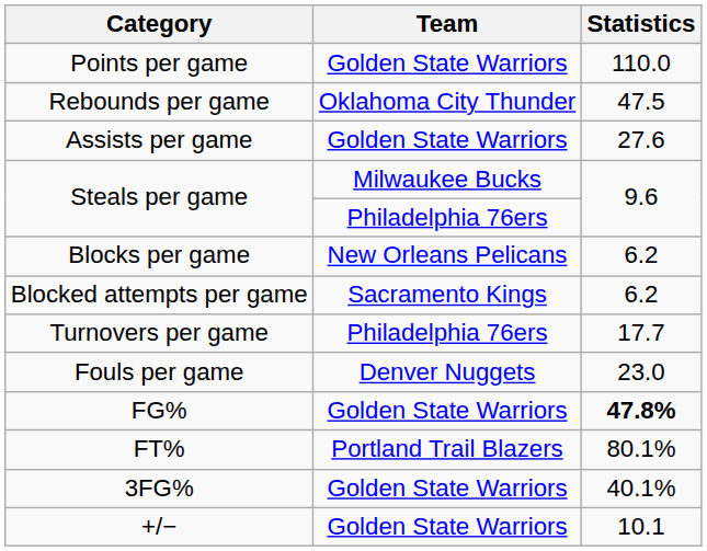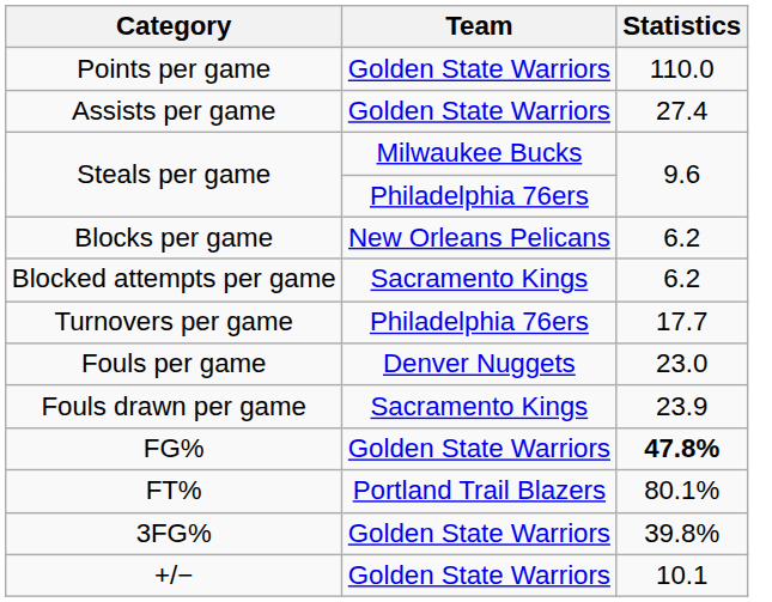 <table class="wikitable" style="text-align:center">
 <tr>
 <th>Category</th>
 <th>Team</th>
 <th>Statistics</th>
 </tr>
 <tr>
 <td>Points per game</td>
 <td><a href='#'>Golden State Warriors</a></td>
 <td>110.0</td>
 </tr>
 <tr>
-<td>Rebounds per game</td>
-<td><a href='#'>Oklahoma City Thunder</a></td>
-<td>47.5</td>
-</tr>
-<tr>
 <td>Assists per game</td>
 <td><a href='#'>Golden State Warriors</a></td>
-<td>27.6</td>
+<td>27.4</td>
 </tr>
 <tr>
 <td rowspan=2>Steals per game</td>
 <td><a href='#'>Milwaukee Bucks</a></td>
 <td rowspan=2>9.6</td>
 </tr>
 <tr>
 <td><a href='#'>Philadelphia 76ers</a></td>
 </tr>
 <tr>
 <td>Blocks per game</td>
 <td><a href='#'>New Orleans Pelicans</a></td>
 <td>6.2</td>
 </tr>
 <tr>
 <td>Blocked attempts per game</td>
 <td><a href='#'>Sacramento Kings</a></td>
 <td>6.2</td>
 </tr>
 <tr>
 <td>Turnovers per game</td>
 <td><a href='#'>Philadelphia 76ers</a></td>
 <td>17.7</td>
 </tr>
 <tr>
 <td>Fouls per game</td>
 <td><a href='#'>Denver Nuggets</a></td>
 <td>23.0</td>
 </tr>
 <tr>
+<td>Fouls drawn per game</td>
+<td><a href='#'>Sacramento Kings</a></td>
+<td>23.9</td>
+</tr>
+<tr>
 <td>FG%</td>
 <td><a href='#'>Golden State Warriors</a></td>
 <td><strong>47.8%</strong></td>
 </tr>
 <tr>
 <td>FT%</td>
 <td><a href='#'>Portland Trail Blazers</a></td>
 <td>80.1%</td>
 </tr>
 <tr>
 <td>3FG%</td>
 <td><a href='#'>Golden State Warriors</a></td>
-<td>40.1%</td>
+<td>39.8%</td>
 </tr>
 <tr>
 <td>+/−</td>
 <td><a href='#'>Golden State Warriors</a></td>
 <td>10.1</td>
 </tr>
 </table>
